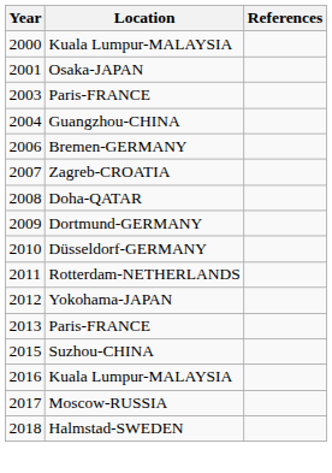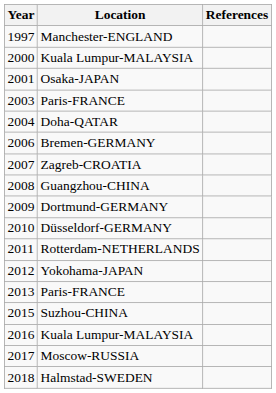 <table class="wikitable">
 <tr>
 <th>Year</th>
 <th>Location</th>
 <th>References</th>
+</tr>
+<tr>
+<td>1997</td>
+<td>Manchester-ENGLAND</td>
+<td></td>
 </tr>
 <tr>
 <td>2000</td>
 <td>Kuala Lumpur-MALAYSIA</td>
 <td></td>
 </tr>
 <tr>
 <td>2001</td>
 <td>Osaka-JAPAN</td>
 <td></td>
 </tr>
 <tr>
 <td>2003</td>
 <td>Paris-FRANCE</td>
 <td></td>
 </tr>
 <tr>
 <td>2004</td>
-<td>Guangzhou-CHINA</td>
+<td>Doha-QATAR</td>
 <td></td>
 </tr>
 <tr>
 <td>2006</td>
 <td>Bremen-GERMANY</td>
 <td></td>
 </tr>
 <tr>
 <td>2007</td>
 <td>Zagreb-CROATIA</td>
 <td></td>
 </tr>
 <tr>
 <td>2008</td>
-<td>Doha-QATAR</td>
+<td>Guangzhou-CHINA</td>
 <td></td>
 </tr>
 <tr>
 <td>2009</td>
 <td>Dortmund-GERMANY</td>
 <td></td>
 </tr>
 <tr>
 <td>2010</td>
 <td>Düsseldorf-GERMANY</td>
 <td></td>
 </tr>
 <tr>
 <td>2011</td>
 <td>Rotterdam-NETHERLANDS</td>
 <td></td>
 </tr>
 <tr>
 <td>2012</td>
 <td>Yokohama-JAPAN</td>
 <td></td>
 </tr>
 <tr>
 <td>2013</td>
 <td>Paris-FRANCE</td>
 <td></td>
 </tr>
 <tr>
 <td>2015</td>
 <td>Suzhou-CHINA</td>
 <td></td>
 </tr>
 <tr>
 <td>2016</td>
 <td>Kuala Lumpur-MALAYSIA</td>
 <td></td>
 </tr>
 <tr>
 <td>2017</td>
 <td>Moscow-RUSSIA</td>
 <td></td>
 </tr>
 <tr>
 <td>2018</td>
 <td>Halmstad-SWEDEN</td>
 <td></td>
 </tr>
 </table>
